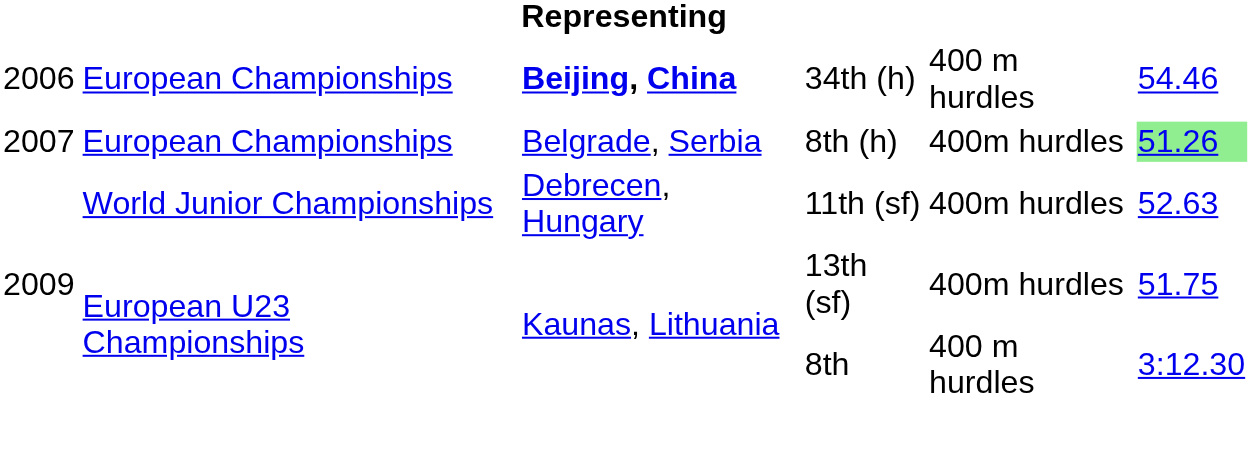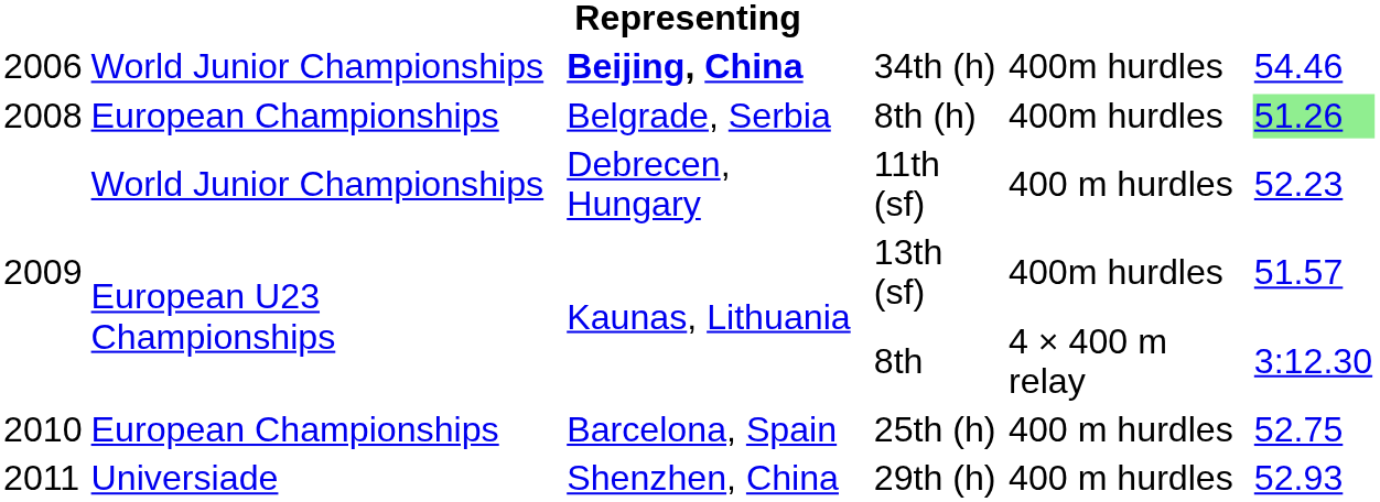 <table>
 <tr>
 <th colspan="6">Representing </th>
 </tr>
 <tr>
 <td>2006</td>
-<td><a href='#'>European Championships</a></td>
+<td><a href='#'>World Junior Championships</a></td>
 <td><strong><a href='#'>Beijing</a>, <a href='#'>China</a></strong></td>
 <td>34th (h)</td>
-<td>400 m hurdles</td>
+<td>400m hurdles</td>
 <td><a href='#'>54.46</a></td>
 </tr>
 <tr>
-<td>2007</td>
+<td>2008</td>
 <td><a href='#'>European Championships</a></td>
 <td><a href='#'>Belgrade</a>, <a href='#'>Serbia</a></td>
 <td>8th (h)</td>
 <td>400m hurdles</td>
 <td style="background: lightgreen;"><a href='#'>51.26</a></td>
 </tr>
 <tr>
 <td rowspan=3>2009</td>
 <td><a href='#'>World Junior Championships</a></td>
 <td><a href='#'>Debrecen</a>, <a href='#'>Hungary</a></td>
 <td>11th (sf)</td>
-<td>400m hurdles</td>
-<td><a href='#'>52.63</a></td>
+<td>400 m hurdles</td>
+<td><a href='#'>52.23</a></td>
 </tr>
 <tr>
 <td rowspan=2><a href='#'>European U23 Championships</a></td>
 <td rowspan=2><a href='#'>Kaunas</a>, <a href='#'>Lithuania</a></td>
 <td>13th (sf)</td>
 <td>400m hurdles</td>
-<td><a href='#'>51.75</a></td>
+<td><a href='#'>51.57</a></td>
 </tr>
 <tr>
 <td>8th</td>
-<td>400 m hurdles</td>
+<td>4 × 400 m relay</td>
 <td><a href='#'>3:12.30</a></td>
 </tr>
+<tr>
+<td>2010</td>
+<td><a href='#'>European Championships</a></td>
+<td><a href='#'>Barcelona</a>, <a href='#'>Spain</a></td>
+<td>25th (h)</td>
+<td>400 m hurdles</td>
+<td><a href='#'>52.75</a></td>
+</tr>
+<tr>
+<td>2011</td>
+<td><a href='#'>Universiade</a></td>
+<td><a href='#'>Shenzhen</a>, <a href='#'>China</a></td>
+<td>29th (h)</td>
+<td>400 m hurdles</td>
+<td><a href='#'>52.93</a></td>
+</tr>
 </table>
